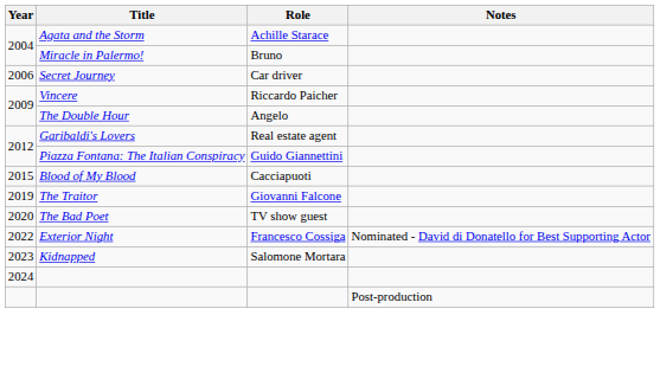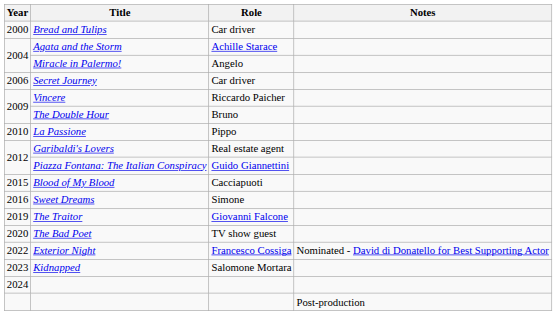 <table class="wikitable sortable">
 <tr>
 <th>Year</th>
 <th>Title</th>
 <th>Role</th>
 <th class="unsortable">Notes</th>
+</tr>
+<tr>
+<td>2000</td>
+<td><em><a href='#'>Bread and Tulips</a></em></td>
+<td>Car driver</td>
+<td></td>
 </tr>
 <tr>
 <td rowspan=2>2004</td>
 <td><em><a href='#'>Agata and the Storm</a></em></td>
 <td><a href='#'>Achille Starace</a></td>
 <td></td>
 </tr>
 <tr>
 <td><em><a href='#'>Miracle in Palermo!</a></em></td>
-<td>Bruno</td>
+<td>Angelo</td>
 <td></td>
 </tr>
 <tr>
 <td>2006</td>
 <td><em><a href='#'>Secret Journey</a></em></td>
 <td>Car driver</td>
 <td></td>
 </tr>
 <tr>
 <td rowspan=2>2009</td>
 <td><em><a href='#'>Vincere</a></em></td>
 <td>Riccardo Paicher</td>
 <td></td>
 </tr>
 <tr>
 <td><em><a href='#'>The Double Hour</a></em></td>
-<td>Angelo</td>
+<td>Bruno</td>
+<td></td>
+</tr>
+<tr>
+<td>2010</td>
+<td><em><a href='#'>La Passione</a></em></td>
+<td>Pippo</td>
 <td></td>
 </tr>
 <tr>
 <td rowspan=2>2012</td>
 <td><em><a href='#'>Garibaldi's Lovers</a></em></td>
 <td>Real estate agent</td>
 <td></td>
 </tr>
 <tr>
 <td><em><a href='#'>Piazza Fontana: The Italian Conspiracy</a></em></td>
 <td><a href='#'>Guido Giannettini</a></td>
 <td></td>
 </tr>
 <tr>
 <td>2015</td>
 <td><em><a href='#'>Blood of My Blood</a></em></td>
 <td>Cacciapuoti</td>
+<td></td>
+</tr>
+<tr>
+<td>2016</td>
+<td><em><a href='#'>Sweet Dreams</a></em></td>
+<td>Simone</td>
 <td></td>
 </tr>
 <tr>
 <td>2019</td>
 <td><em><a href='#'>The Traitor</a></em></td>
 <td><a href='#'>Giovanni Falcone</a></td>
 <td></td>
 </tr>
 <tr>
 <td>2020</td>
 <td><em><a href='#'>The Bad Poet</a></em></td>
 <td>TV show guest</td>
 <td></td>
 </tr>
 <tr>
 <td>2022</td>
 <td><em><a href='#'>Exterior Night</a></em></td>
 <td><a href='#'>Francesco Cossiga</a></td>
 <td>Nominated - <a href='#'>David di Donatello for Best Supporting Actor</a></td>
 </tr>
 <tr>
 <td>2023</td>
 <td><em><a href='#'>Kidnapped</a></em></td>
 <td>Salomone Mortara</td>
 <td></td>
 </tr>
 <tr>
 <td>2024</td>
 <td></td>
 <td></td>
 <td></td>
 </tr>
 <tr>
 <td></td>
 <td></td>
 <td></td>
 <td>Post-production</td>
 </tr>
 </table>
